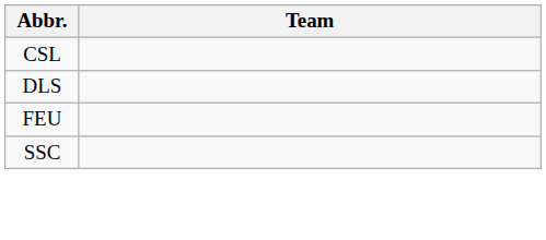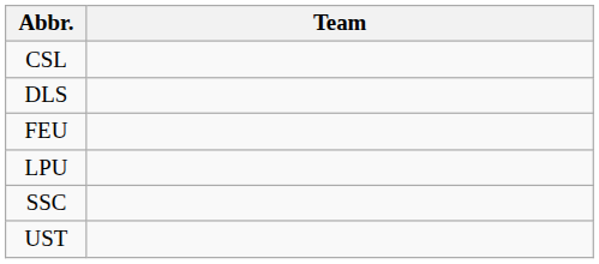 <table class="wikitable" style="text-align: center;">
 <tr>
 <th width=50>Abbr.</th>
 <th width=350>Team</th>
 </tr>
 <tr>
 <td>CSL</td>
 <td style="text-align:left;"></td>
 </tr>
 <tr>
 <td>DLS</td>
 <td style="text-align:left;"></td>
 </tr>
 <tr>
 <td>FEU</td>
 <td style="text-align:left;"></td>
 </tr>
 <tr>
+<td>LPU</td>
+<td style="text-align:left;"></td>
+</tr>
+<tr>
 <td>SSC</td>
 <td style="text-align:left;"></td>
 </tr>
+<tr>
+<td>UST</td>
+<td style="text-align:left;"></td>
+</tr>
 </table>
